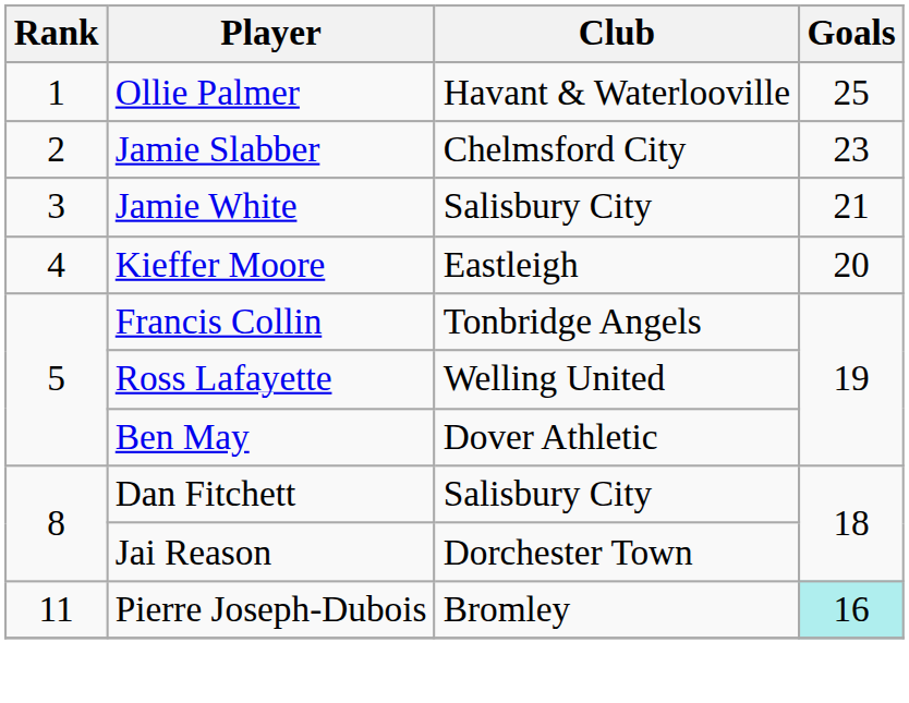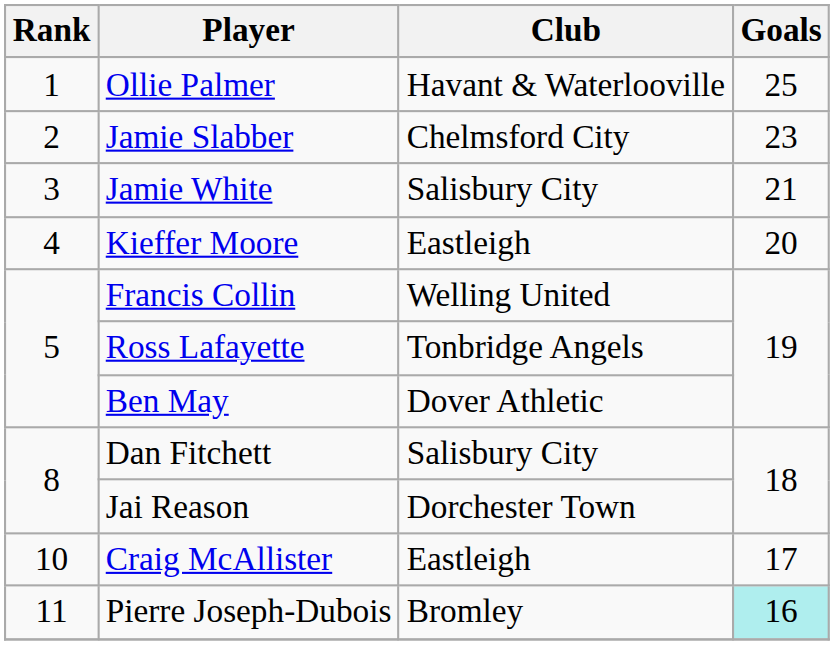 <table class="wikitable" style="text-align:center">
 <tr>
 <th>Rank</th>
 <th>Player</th>
 <th>Club</th>
 <th>Goals</th>
 </tr>
 <tr>
 <td rowspan=1>1</td>
 <td align="left"><a href='#'>Ollie Palmer</a></td>
 <td align="left">Havant & Waterlooville</td>
 <td rowspan=1>25</td>
 </tr>
 <tr>
 <td rowspan=1>2</td>
 <td align="left"><a href='#'>Jamie Slabber</a></td>
 <td align="left">Chelmsford City</td>
 <td rowspan=1>23</td>
 </tr>
 <tr>
 <td rowspan=1>3</td>
 <td align="left"><a href='#'>Jamie White</a></td>
 <td align="left">Salisbury City</td>
 <td rowspan=1>21</td>
 </tr>
 <tr>
 <td rowspan=1>4</td>
 <td align="left"><a href='#'>Kieffer Moore</a></td>
 <td align="left">Eastleigh</td>
 <td rowspan=1>20</td>
 </tr>
 <tr>
 <td rowspan=3>5</td>
 <td align="left"><a href='#'>Francis Collin</a></td>
-<td align="left">Tonbridge Angels</td>
+<td align="left">Welling United</td>
 <td rowspan=3>19</td>
 </tr>
 <tr>
 <td align="left"><a href='#'>Ross Lafayette</a></td>
-<td align="left">Welling United</td>
+<td align="left">Tonbridge Angels</td>
 </tr>
 <tr>
 <td align="left"><a href='#'>Ben May</a></td>
 <td align="left">Dover Athletic</td>
 </tr>
 <tr>
 <td rowspan=2>8</td>
 <td align="left">Dan Fitchett</td>
 <td align="left">Salisbury City</td>
 <td rowspan=2>18</td>
 </tr>
 <tr>
 <td align="left">Jai Reason</td>
 <td align="left">Dorchester Town</td>
 </tr>
 <tr>
+<td rowspan=1>10</td>
+<td align="left"><a href='#'>Craig McAllister</a></td>
+<td align="left">Eastleigh</td>
+<td rowspan=1>17</td>
+</tr>
+<tr>
 <td rowspan=1>11</td>
 <td align="left">Pierre Joseph-Dubois</td>
 <td align="left">Bromley</td>
 <td rowspan=1 style="background: paleturquoise;">16</td>
 </tr>
 <tr>
 </tr>
 </table>
